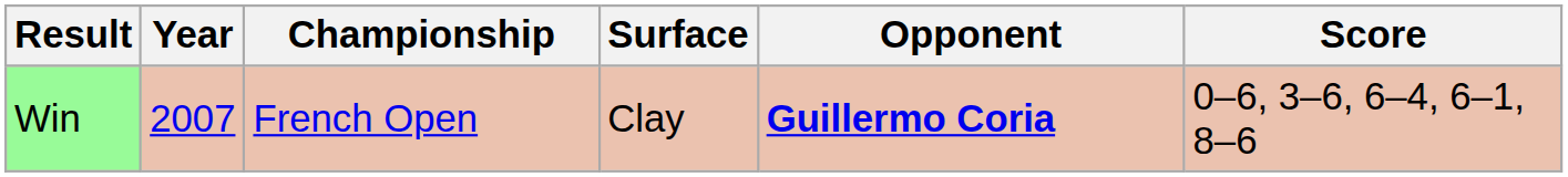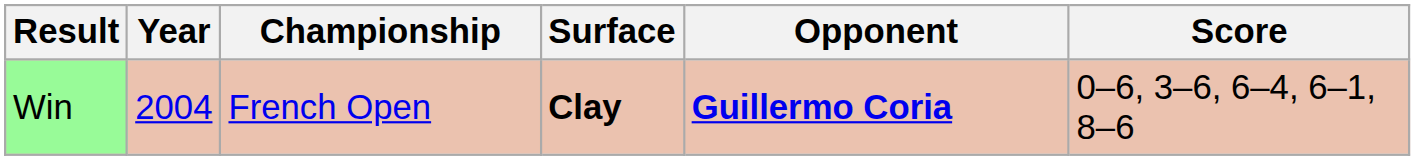 <table class="sortable wikitable">
 <tr>
 <th style="width:40px">Result</th>
 <th style="width:30px">Year</th>
 <th style="width:140px">Championship</th>
 <th style="width:50px">Surface</th>
 <th style="width:170px">Opponent</th>
 <th style="width:150px"  class="unsortable">Score</th>
 </tr>
 <tr style="background:#ebc2af;">
 <td style="background:#98fb98;">Win</td>
-<td><a href='#'>2007</a></td>
+<td><a href='#'>2004</a></td>
 <td><a href='#'>French Open</a></td>
-<td>Clay</td>
+<td><strong>Clay</strong></td>
 <td><strong> <a href='#'>Guillermo Coria</a></strong></td>
 <td>0–6, 3–6, 6–4, 6–1, 8–6</td>
 </tr>
 </table>
